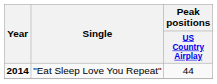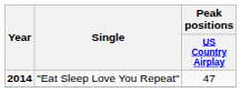 <table class="wikitable" style="text-align:center;">
 <tr>
 <th rowspan="2">Year</th>
 <th rowspan="2">Single</th>
 <th>Peak positions</th>
 </tr>
 <tr style="font-size:smaller;">
 <th width="65"><a href='#'>US Country Airplay</a></th>
 </tr>
 <tr>
 <td><strong>2014</strong></td>
 <td align="left">"Eat Sleep Love You Repeat"</td>
-<td>44</td>
+<td>47</td>
 </tr>
 <tr>
 </tr>
 </table>
